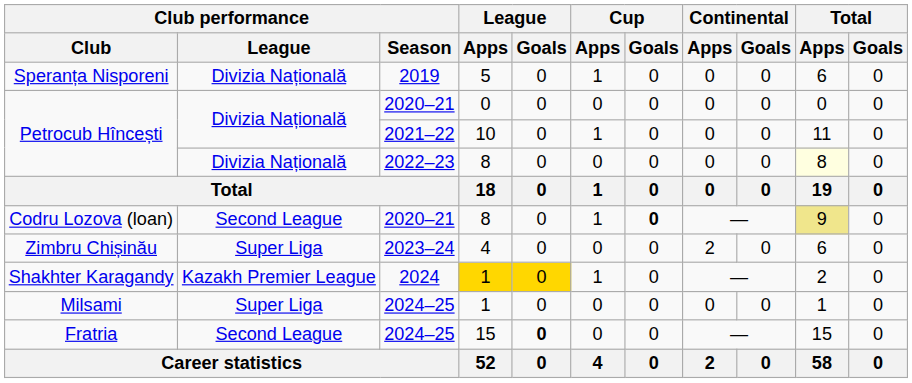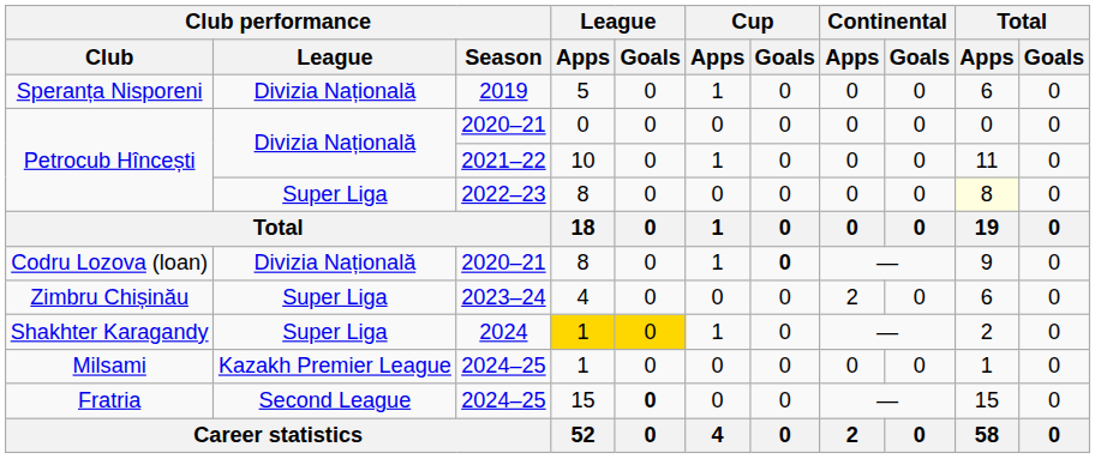 <table class="wikitable" style="text-align: center">
 <tr>
 <th colspan="3">Club performance</th>
 <th colspan="2">League</th>
 <th colspan="2">Cup</th>
 <th colspan="2">Continental</th>
 <th colspan="3">Total</th>
 </tr>
 <tr>
 <th>Club</th>
 <th>League</th>
 <th>Season</th>
 <th>Apps</th>
 <th>Goals</th>
 <th>Apps</th>
 <th>Goals</th>
 <th>Apps</th>
 <th>Goals</th>
 <th>Apps</th>
 <th>Goals</th>
 </tr>
 <tr>
 <td rowspan="1" valign="center"><a href='#'>Speranța Nisporeni</a></td>
 <td rowspan="1"><a href='#'>Divizia Națională</a></td>
 <td><a href='#'>2019</a></td>
 <td>5</td>
 <td>0</td>
 <td>1</td>
 <td>0</td>
 <td>0</td>
 <td>0</td>
 <td>6</td>
 <td>0</td>
 </tr>
 <tr>
 <td rowspan="3" valign="center"><a href='#'>Petrocub Hîncești</a></td>
 <td rowspan="2"><a href='#'>Divizia Națională</a></td>
 <td><a href='#'>2020–21</a></td>
 <td>0</td>
 <td>0</td>
 <td>0</td>
 <td>0</td>
 <td>0</td>
 <td>0</td>
 <td>0</td>
 <td>0</td>
 </tr>
 <tr>
 <td><a href='#'>2021–22</a></td>
 <td>10</td>
 <td>0</td>
 <td>1</td>
 <td>0</td>
 <td>0</td>
 <td>0</td>
 <td>11</td>
 <td>0</td>
 </tr>
 <tr>
-<td rowspan="1"><a href='#'>Divizia Națională</a></td>
+<td rowspan="1"><a href='#'>Super Liga</a></td>
 <td><a href='#'>2022–23</a></td>
 <td>8</td>
 <td>0</td>
 <td>0</td>
 <td>0</td>
 <td>0</td>
 <td>0</td>
 <td style="background: lightyellow;">8</td>
 <td>0</td>
 </tr>
 <tr>
 <th colspan=3>Total</th>
 <th>18</th>
 <th>0</th>
 <th>1</th>
 <th>0</th>
 <th>0</th>
 <th>0</th>
 <th>19</th>
 <th>0</th>
 </tr>
 <tr>
 <td rowspan="1" valign="center"><a href='#'>Codru Lozova</a> (loan)</td>
-<td rowspan="1"><a href='#'>Second League</a></td>
+<td rowspan="1"><a href='#'>Divizia Națională</a></td>
 <td><a href='#'>2020–21</a></td>
 <td>8</td>
 <td>0</td>
 <td>1</td>
 <td><strong>0</strong></td>
 <td colspan="2">—</td>
-<td style="background: khaki;">9</td>
+<td>9</td>
 <td>0</td>
 </tr>
 <tr>
 <td rowspan=1 valign="center"><a href='#'>Zimbru Chișinău</a></td>
 <td rowspan="1"><a href='#'>Super Liga</a></td>
 <td><a href='#'>2023–24</a></td>
 <td>4</td>
 <td>0</td>
 <td>0</td>
 <td>0</td>
 <td>2</td>
 <td>0</td>
 <td>6</td>
 <td>0</td>
 </tr>
 <tr>
 <td rowspan=1 valign="center"><a href='#'>Shakhter Karagandy</a></td>
-<td rowspan="1"><a href='#'>Kazakh Premier League</a></td>
+<td rowspan="1"><a href='#'>Super Liga</a></td>
 <td><a href='#'>2024</a></td>
 <td style="background: gold;">1</td>
 <td style="background: gold;">0</td>
 <td>1</td>
 <td>0</td>
 <td colspan="2">—</td>
 <td>2</td>
 <td>0</td>
 </tr>
 <tr>
 <td rowspan=1 valign="center"><a href='#'>Milsami</a></td>
-<td rowspan="1"><a href='#'>Super Liga</a></td>
+<td rowspan="1"><a href='#'>Kazakh Premier League</a></td>
 <td><a href='#'>2024–25</a></td>
 <td>1</td>
 <td>0</td>
 <td>0</td>
 <td>0</td>
 <td>0</td>
 <td>0</td>
 <td>1</td>
 <td>0</td>
 </tr>
 <tr>
 <td rowspan=1 valign="center"><a href='#'>Fratria</a></td>
 <td rowspan="1"><a href='#'>Second League</a></td>
 <td><a href='#'>2024–25</a></td>
 <td>15</td>
 <td><strong>0</strong></td>
 <td>0</td>
 <td>0</td>
 <td colspan="2">—</td>
 <td>15</td>
 <td>0</td>
 </tr>
 <tr>
 <th colspan="3">Career statistics</th>
 <th>52</th>
 <th>0</th>
 <th>4</th>
 <th>0</th>
 <th>2</th>
 <th>0</th>
 <th>58</th>
 <th>0</th>
 </tr>
 </table>
